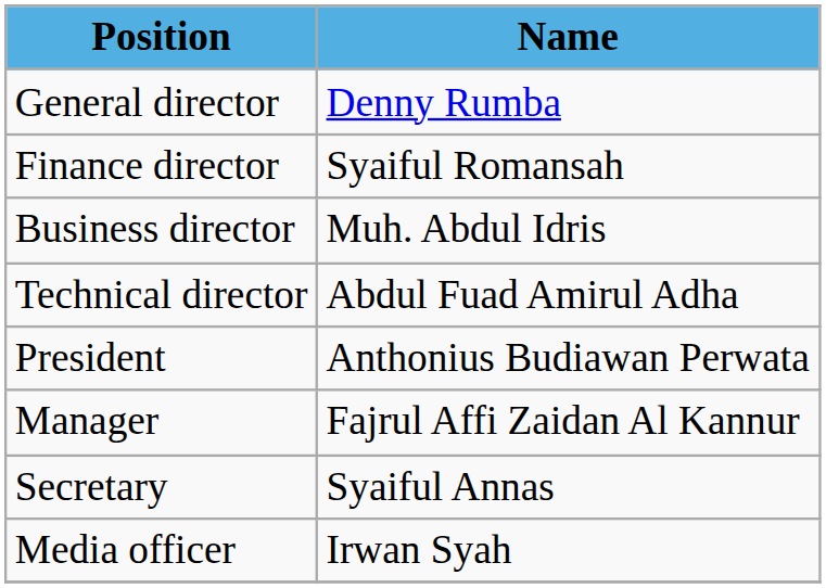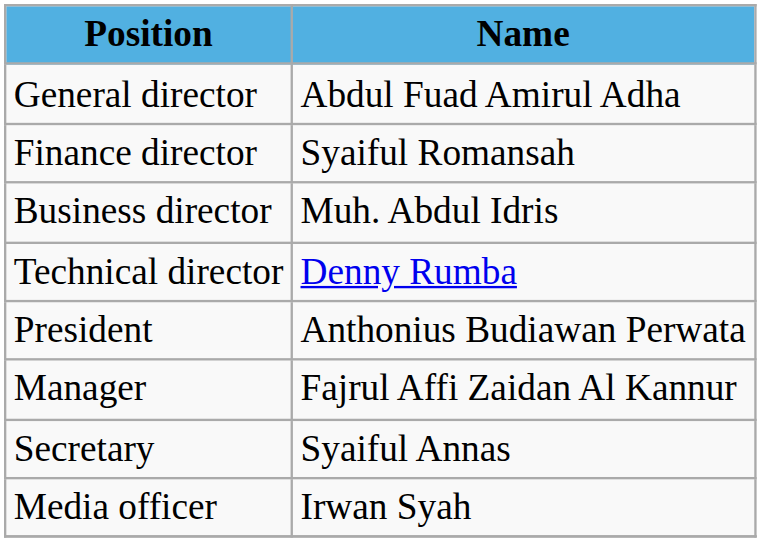 <table class="wikitable">
 <tr>
 <th style="background:#51B0E1;"><span>Position</span></th>
 <th style="background:#51B0E1"><span>Name</span></th>
 </tr>
 <tr>
 <td>General director</td>
-<td> <a href='#'>Denny Rumba</a></td>
+<td> Abdul Fuad Amirul Adha</td>
 </tr>
 <tr>
 <td>Finance director</td>
 <td> Syaiful Romansah</td>
 </tr>
 <tr>
 <td>Business director</td>
 <td> Muh. Abdul Idris</td>
 </tr>
 <tr>
 <td>Technical director</td>
-<td> Abdul Fuad Amirul Adha</td>
+<td> <a href='#'>Denny Rumba</a></td>
 </tr>
 <tr>
 <td>President</td>
 <td> Anthonius Budiawan Perwata</td>
 </tr>
 <tr>
 <td>Manager</td>
 <td> Fajrul Affi Zaidan Al Kannur</td>
 </tr>
 <tr>
 <td>Secretary</td>
 <td> Syaiful Annas</td>
 </tr>
 <tr>
 <td>Media officer</td>
 <td> Irwan Syah</td>
 </tr>
 <tr>
 </tr>
 </table>
